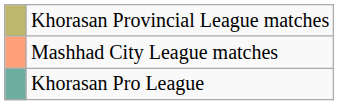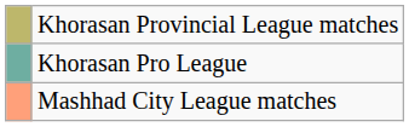 <table class="wikitable">
 <tr>
 <td width=10px bgcolor=BDB76B></td>
 <td>Khorasan Provincial League matches</td>
 </tr>
 <tr>
+<td width=10px bgcolor=6EAEA1></td>
+<td>Khorasan Pro League</td>
+</tr>
+<tr>
 <td width=10px bgcolor=FFA07A></td>
 <td>Mashhad City League matches</td>
 </tr>
-<tr>
-<td width=10px bgcolor=6EAEA1></td>
-<td>Khorasan Pro League</td>
-</tr>
 </table>
